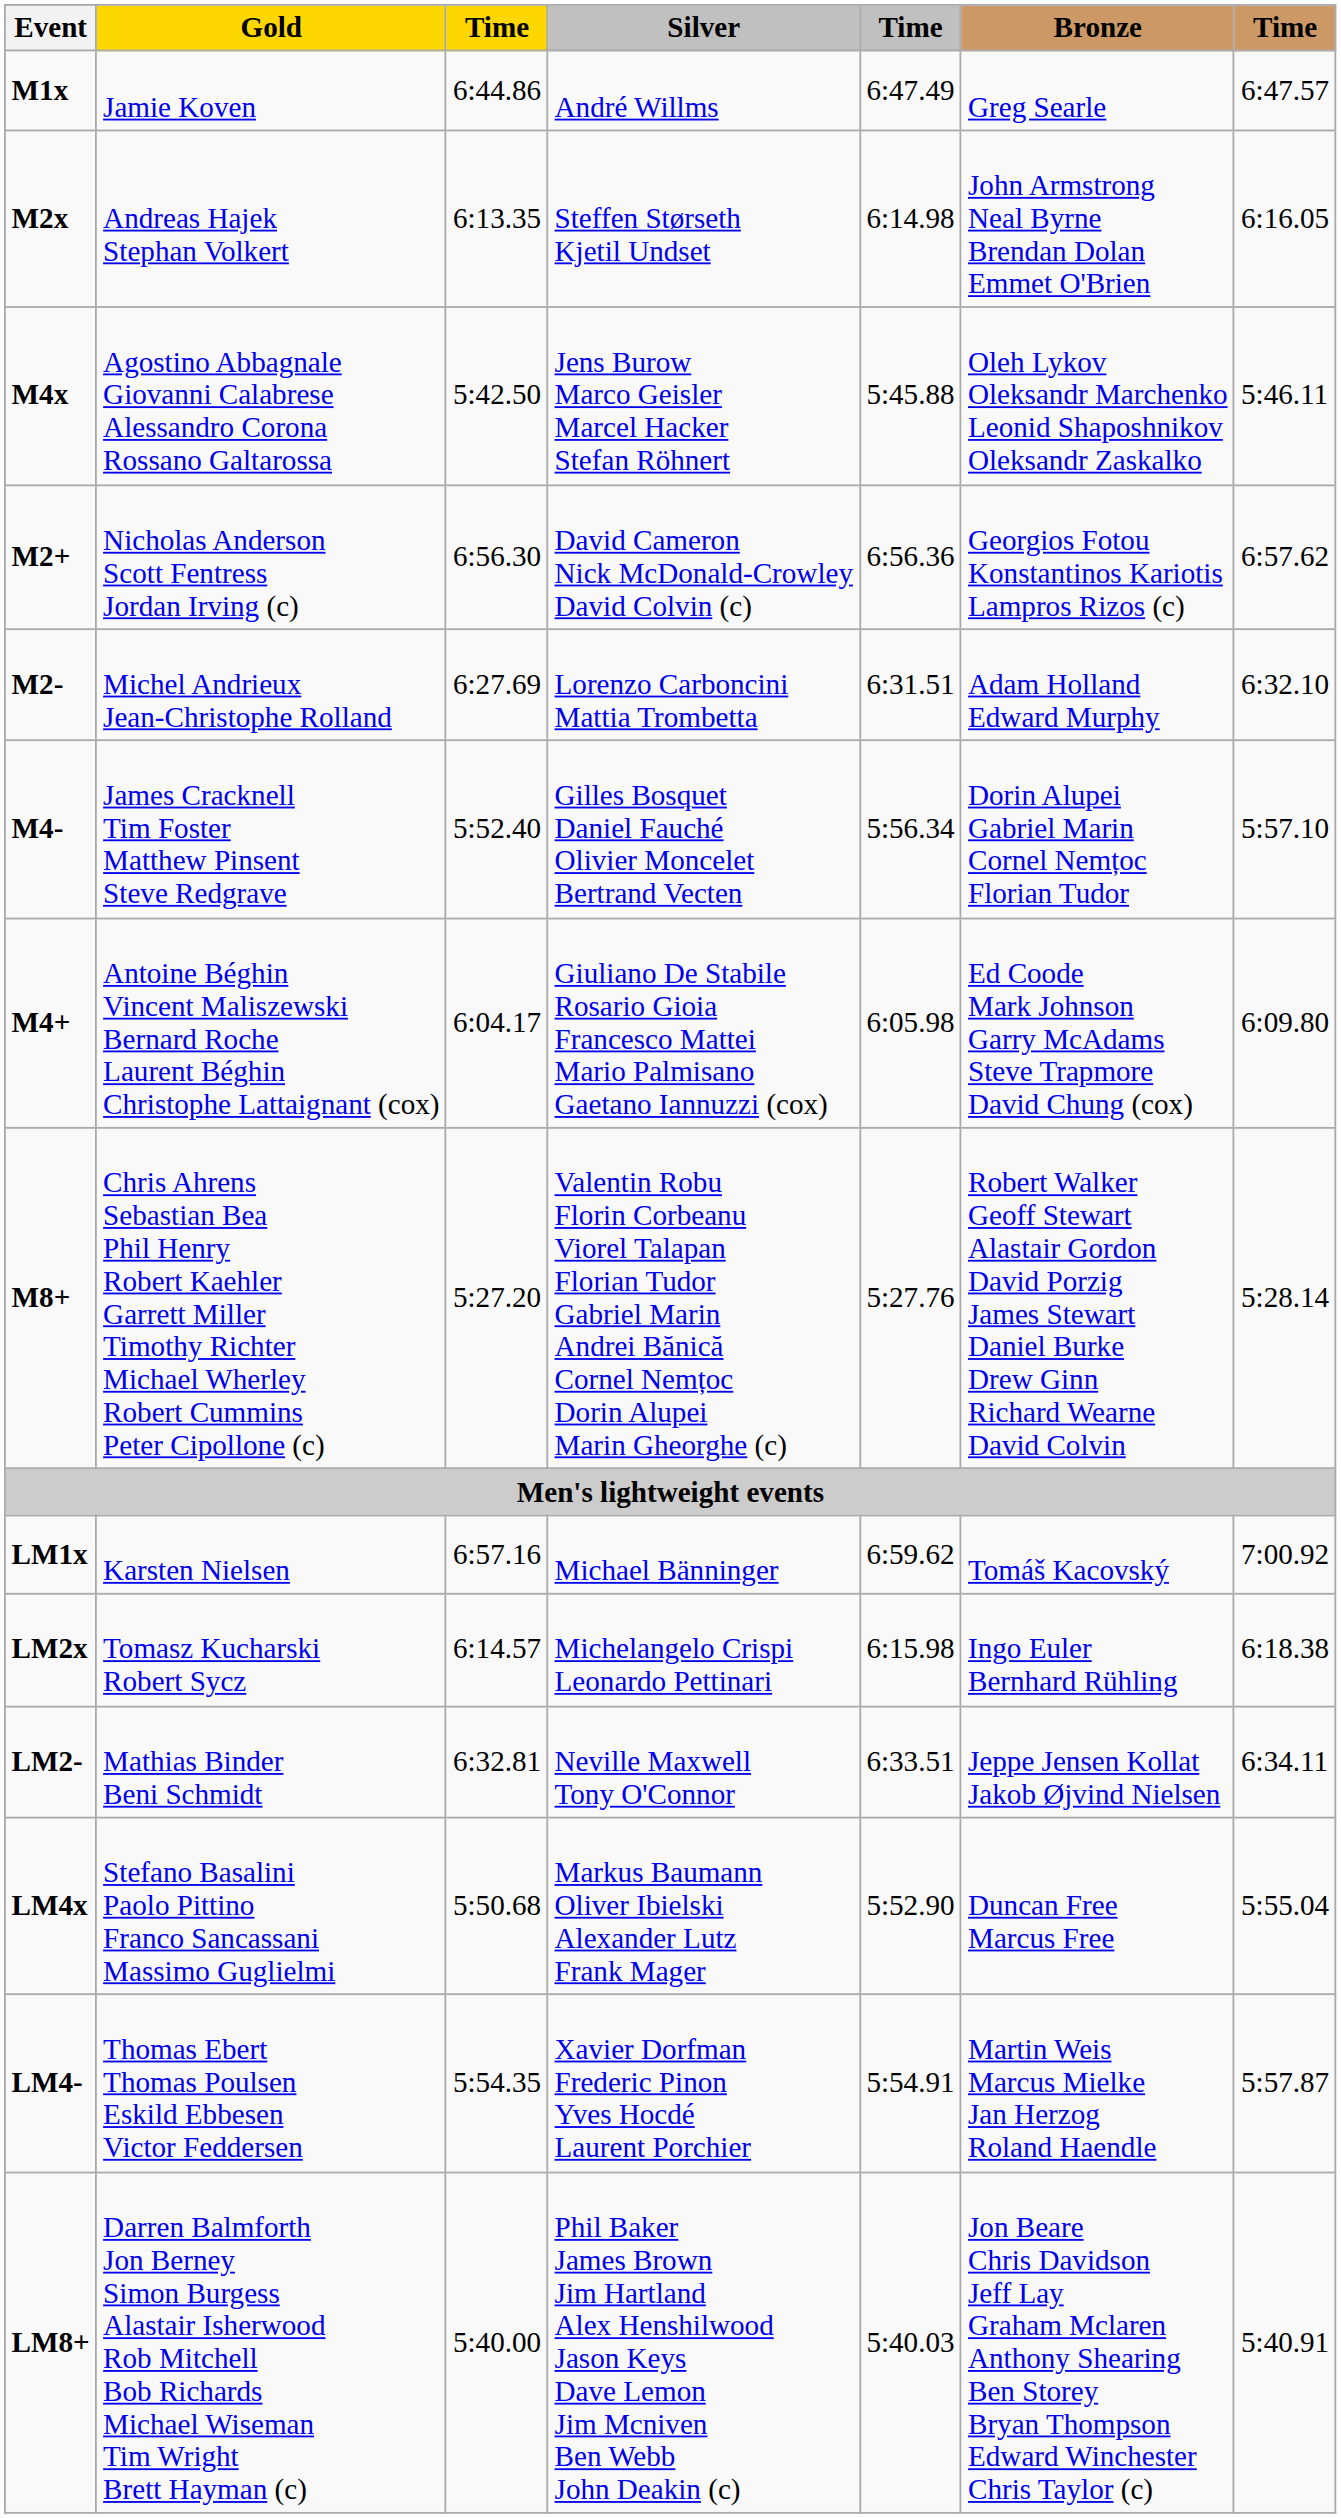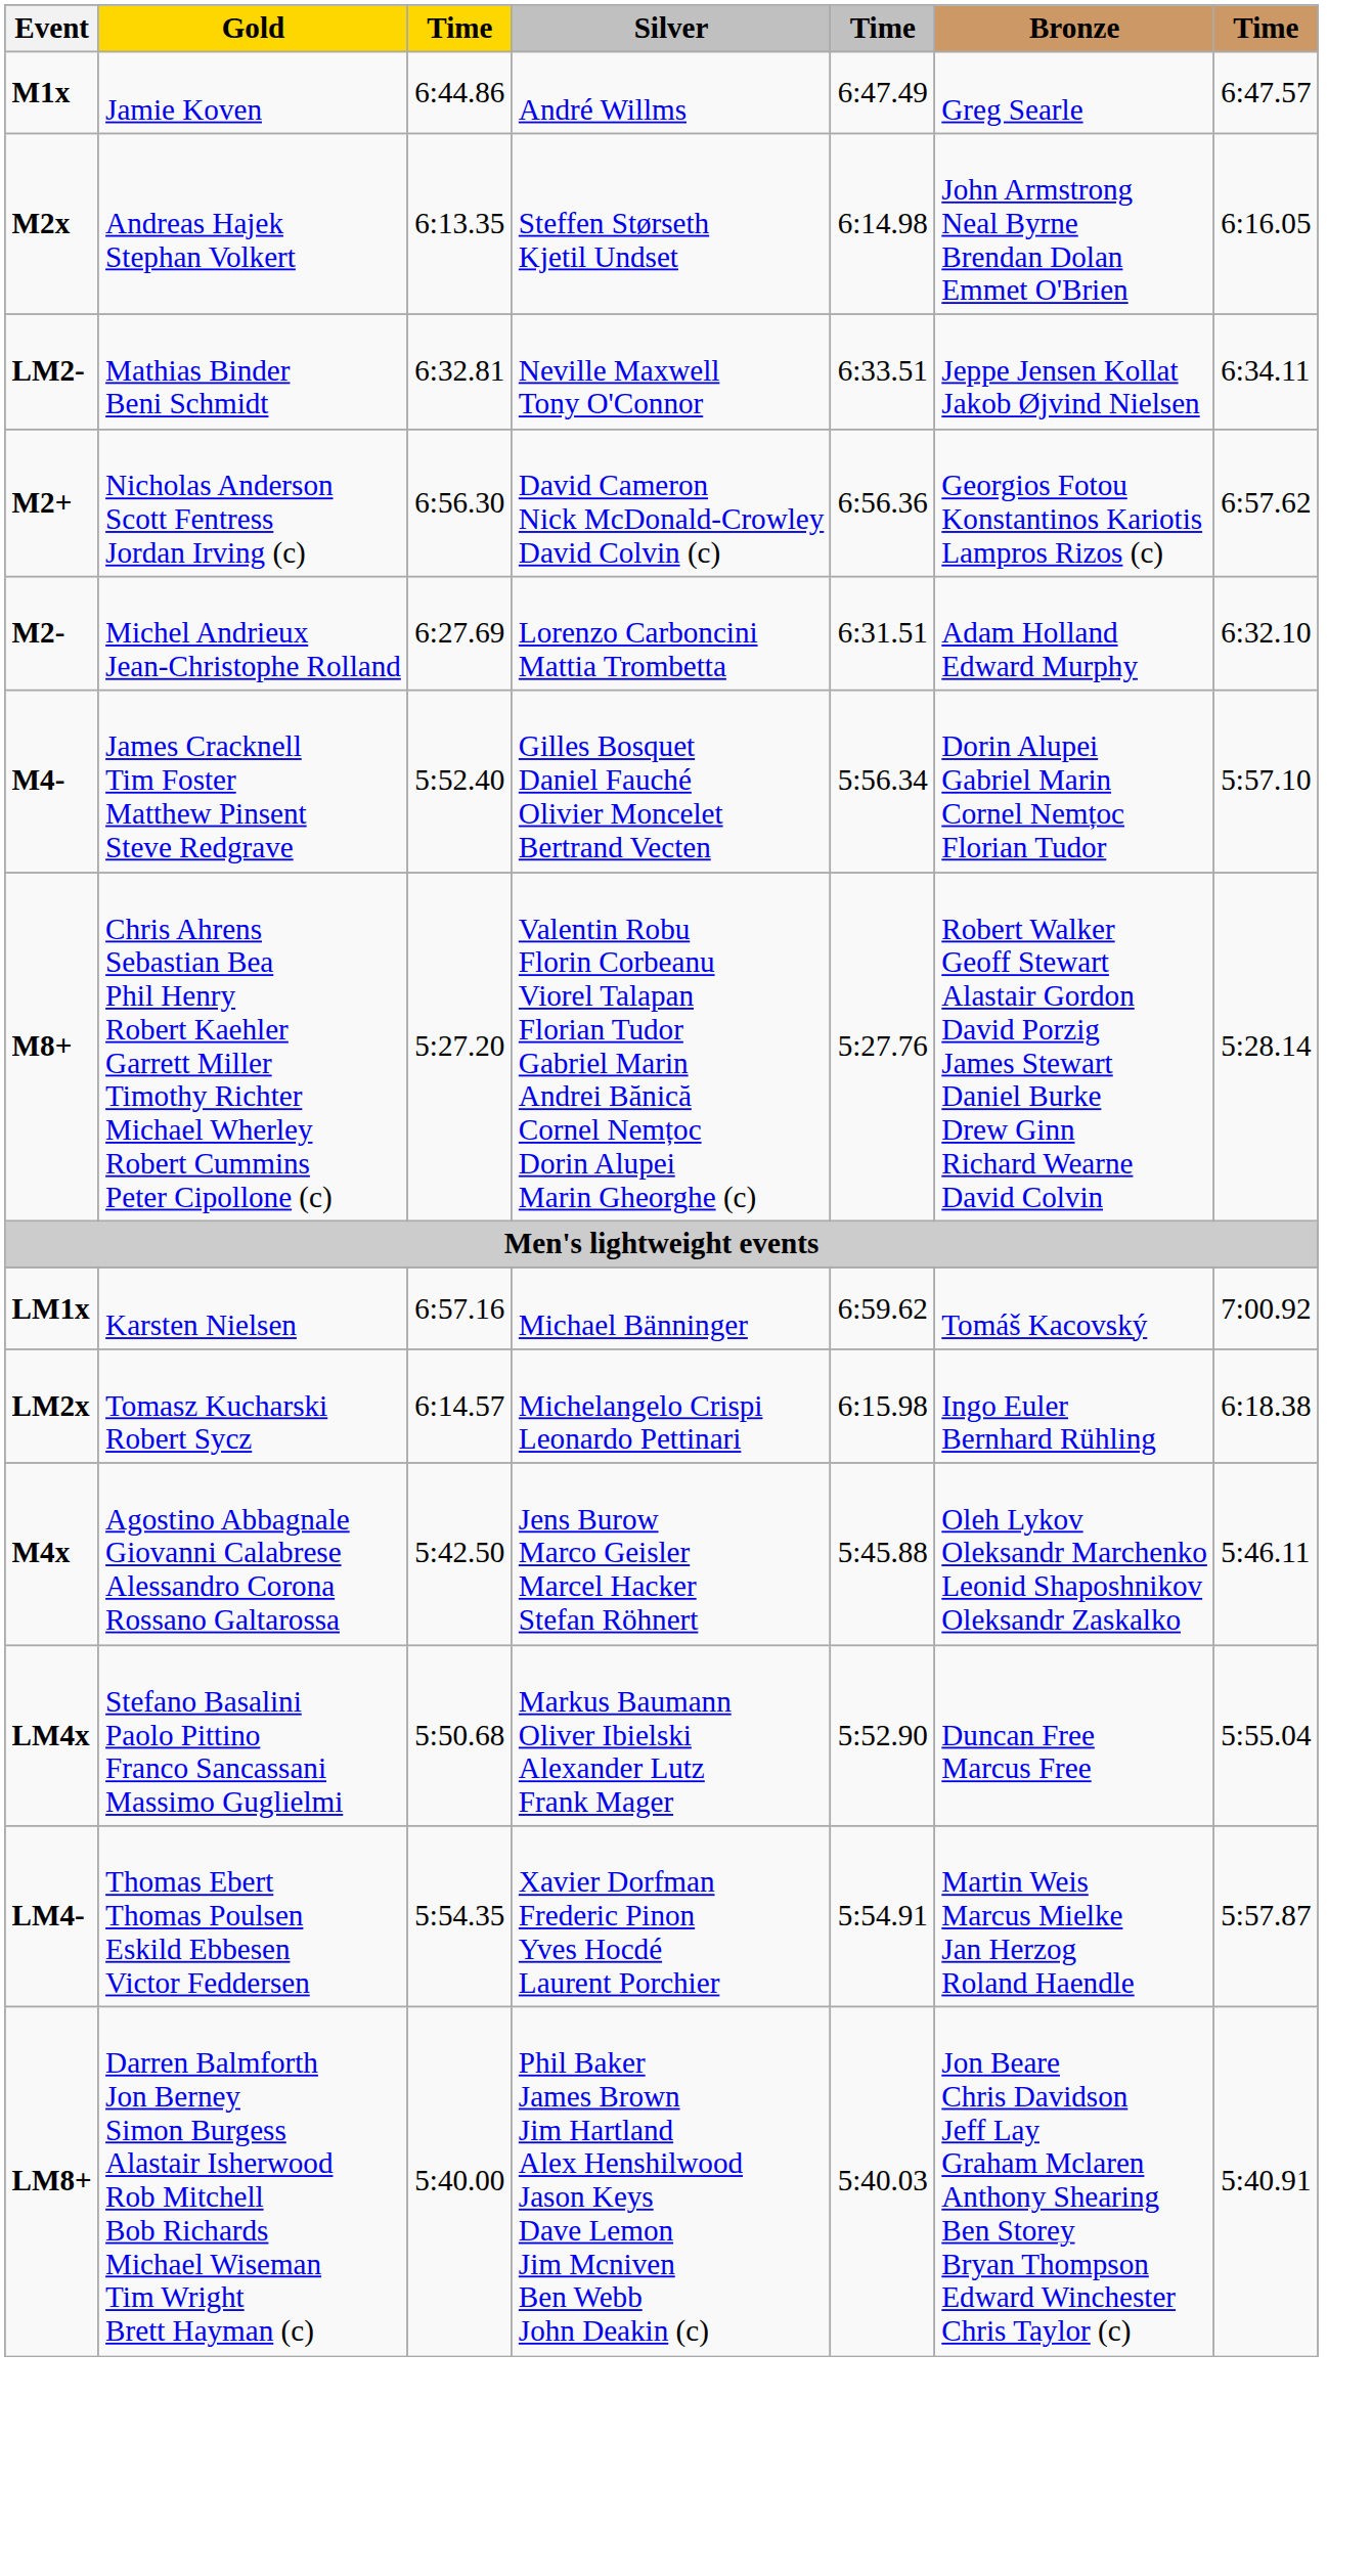 <table class="wikitable">
 <tr>
 <th>Event</th>
 <th style="text-align:center;background-color:gold;">Gold</th>
 <th style="text-align:center;background-color:gold;">Time</th>
 <th style="text-align:center;background-color:silver;">Silver</th>
 <th style="text-align:center;background-color:silver;">Time</th>
 <th style="text-align:center;background-color:#CC9966;">Bronze</th>
 <th style="text-align:center;background-color:#CC9966;">Time</th>
 </tr>
 <tr>
 <td><strong>M1x </strong></td>
 <td> <br><a href='#'>Jamie Koven</a></td>
 <td>6:44.86</td>
 <td><br><a href='#'>André Willms</a></td>
 <td>6:47.49</td>
 <td> <br><a href='#'>Greg Searle</a></td>
 <td>6:47.57</td>
 </tr>
 <tr>
 <td><strong>M2x </strong></td>
 <td> <br><a href='#'>Andreas Hajek</a><br><a href='#'>Stephan Volkert</a></td>
 <td>6:13.35</td>
 <td> <br><a href='#'>Steffen Størseth</a><br><a href='#'>Kjetil Undset</a></td>
 <td>6:14.98</td>
 <td> <br><a href='#'>John Armstrong</a><br><a href='#'>Neal Byrne</a><br><a href='#'>Brendan Dolan</a><br><a href='#'>Emmet O'Brien</a></td>
 <td>6:16.05</td>
 </tr>
 <tr>
-<td><strong>M4x </strong></td>
-<td> <br><a href='#'>Agostino Abbagnale</a><br><a href='#'>Giovanni Calabrese</a><br><a href='#'>Alessandro Corona</a><br><a href='#'>Rossano Galtarossa</a></td>
-<td>5:42.50</td>
-<td> <br><a href='#'>Jens Burow</a><br><a href='#'>Marco Geisler</a><br><a href='#'>Marcel Hacker</a><br><a href='#'>Stefan Röhnert</a></td>
-<td>5:45.88</td>
-<td> <br><a href='#'>Oleh Lykov</a><br><a href='#'>Oleksandr Marchenko</a><br><a href='#'>Leonid Shaposhnikov</a><br><a href='#'>Oleksandr Zaskalko</a></td>
-<td>5:46.11</td>
+<td><strong>LM2-</strong></td>
+<td> <br><a href='#'>Mathias Binder</a><br><a href='#'>Beni Schmidt</a></td>
+<td>6:32.81</td>
+<td> <br><a href='#'>Neville Maxwell</a><br><a href='#'>Tony O'Connor</a></td>
+<td>6:33.51</td>
+<td> <br><a href='#'>Jeppe Jensen Kollat</a><br><a href='#'>Jakob Øjvind Nielsen</a></td>
+<td>6:34.11</td>
 </tr>
 <tr>
 <td><strong>M2+</strong></td>
 <td> <br><a href='#'>Nicholas Anderson</a><br><a href='#'>Scott Fentress</a><br><a href='#'>Jordan Irving</a> (c)</td>
 <td>6:56.30</td>
 <td> <br><a href='#'>David Cameron</a><br><a href='#'>Nick McDonald-Crowley</a><br><a href='#'>David Colvin</a> (c)</td>
 <td>6:56.36</td>
 <td> <br><a href='#'>Georgios Fotou</a><br><a href='#'>Konstantinos Kariotis</a><br><a href='#'>Lampros Rizos</a> (c)</td>
 <td>6:57.62</td>
 </tr>
 <tr>
 <td><strong>M2-</strong></td>
 <td> <br><a href='#'>Michel Andrieux</a><br><a href='#'>Jean-Christophe Rolland</a></td>
 <td>6:27.69</td>
 <td> <br><a href='#'>Lorenzo Carboncini</a><br><a href='#'>Mattia Trombetta</a></td>
 <td>6:31.51</td>
 <td> <br><a href='#'>Adam Holland</a><br><a href='#'>Edward Murphy</a></td>
 <td>6:32.10</td>
 </tr>
 <tr>
 <td><strong>M4-</strong></td>
 <td><br>  <a href='#'>James Cracknell</a><br><a href='#'>Tim Foster</a><br><a href='#'>Matthew Pinsent</a><br><a href='#'>Steve Redgrave</a></td>
 <td>5:52.40</td>
 <td> <br>  <a href='#'>Gilles Bosquet</a><br><a href='#'>Daniel Fauché</a><br><a href='#'>Olivier Moncelet</a><br><a href='#'>Bertrand Vecten</a></td>
 <td>5:56.34</td>
 <td> <br> <a href='#'>Dorin Alupei</a><br><a href='#'>Gabriel Marin</a><br><a href='#'>Cornel Nemțoc</a><br><a href='#'>Florian Tudor</a></td>
 <td>5:57.10</td>
-</tr>
-<tr>
-<td><strong>M4+</strong></td>
-<td> <br> <a href='#'>Antoine Béghin</a> <br> <a href='#'>Vincent Maliszewski</a> <br> <a href='#'>Bernard Roche</a> <br> <a href='#'>Laurent Béghin</a> <br> <a href='#'>Christophe Lattaignant</a> (cox)</td>
-<td>6:04.17</td>
-<td> <br> <a href='#'>Giuliano De Stabile</a> <br> <a href='#'>Rosario Gioia</a> <br> <a href='#'>Francesco Mattei</a> <br> <a href='#'>Mario Palmisano</a> <br> <a href='#'>Gaetano Iannuzzi</a> (cox)</td>
-<td>6:05.98</td>
-<td> <br> <a href='#'>Ed Coode</a> <br> <a href='#'>Mark Johnson</a> <br> <a href='#'>Garry McAdams</a> <br> <a href='#'>Steve Trapmore</a> <br> <a href='#'>David Chung</a> (cox)</td>
-<td>6:09.80</td>
 </tr>
 <tr>
 <td><strong>M8+</strong></td>
 <td> <br><a href='#'>Chris Ahrens</a><br><a href='#'>Sebastian Bea</a><br><a href='#'>Phil Henry</a><br><a href='#'>Robert Kaehler</a><br><a href='#'>Garrett Miller</a><br><a href='#'>Timothy Richter</a><br><a href='#'>Michael Wherley</a><br><a href='#'>Robert Cummins</a><br><a href='#'>Peter Cipollone</a> (c)</td>
 <td>5:27.20</td>
 <td> <br><a href='#'>Valentin Robu</a><br><a href='#'>Florin Corbeanu</a><br><a href='#'>Viorel Talapan</a><br><a href='#'>Florian Tudor</a><br><a href='#'>Gabriel Marin</a><br><a href='#'>Andrei Bănică</a><br><a href='#'>Cornel Nemțoc</a><br><a href='#'>Dorin Alupei</a><br><a href='#'>Marin Gheorghe</a> (c)</td>
 <td>5:27.76</td>
 <td> <br><a href='#'>Robert Walker</a><br><a href='#'>Geoff Stewart</a><br><a href='#'>Alastair Gordon</a><br><a href='#'>David Porzig</a><br><a href='#'>James Stewart</a><br><a href='#'>Daniel Burke</a><br><a href='#'>Drew Ginn</a><br><a href='#'>Richard Wearne</a><br><a href='#'>David Colvin</a></td>
 <td>5:28.14</td>
 </tr>
 <tr>
 <th colspan="7" style="background-color:#CCC;">Men's lightweight events</th>
 </tr>
 <tr>
 <td><strong>LM1x </strong></td>
 <td> <br><a href='#'>Karsten Nielsen</a></td>
 <td>6:57.16</td>
 <td><br><a href='#'>Michael Bänninger</a></td>
 <td>6:59.62</td>
 <td> <br><a href='#'>Tomáš Kacovský</a></td>
 <td>7:00.92</td>
 </tr>
 <tr>
 <td><strong>LM2x </strong></td>
 <td> <br><a href='#'>Tomasz Kucharski</a><br><a href='#'>Robert Sycz</a></td>
 <td>6:14.57</td>
 <td> <br><a href='#'>Michelangelo Crispi</a><br><a href='#'>Leonardo Pettinari</a></td>
 <td>6:15.98</td>
 <td> <br><a href='#'>Ingo Euler</a><br><a href='#'>Bernhard Rühling</a></td>
 <td>6:18.38</td>
 </tr>
 <tr>
-<td><strong>LM2-</strong></td>
-<td> <br><a href='#'>Mathias Binder</a><br><a href='#'>Beni Schmidt</a></td>
-<td>6:32.81</td>
-<td> <br><a href='#'>Neville Maxwell</a><br><a href='#'>Tony O'Connor</a></td>
-<td>6:33.51</td>
-<td> <br><a href='#'>Jeppe Jensen Kollat</a><br><a href='#'>Jakob Øjvind Nielsen</a></td>
-<td>6:34.11</td>
+<td><strong>M4x </strong></td>
+<td> <br><a href='#'>Agostino Abbagnale</a><br><a href='#'>Giovanni Calabrese</a><br><a href='#'>Alessandro Corona</a><br><a href='#'>Rossano Galtarossa</a></td>
+<td>5:42.50</td>
+<td> <br><a href='#'>Jens Burow</a><br><a href='#'>Marco Geisler</a><br><a href='#'>Marcel Hacker</a><br><a href='#'>Stefan Röhnert</a></td>
+<td>5:45.88</td>
+<td> <br><a href='#'>Oleh Lykov</a><br><a href='#'>Oleksandr Marchenko</a><br><a href='#'>Leonid Shaposhnikov</a><br><a href='#'>Oleksandr Zaskalko</a></td>
+<td>5:46.11</td>
 </tr>
 <tr>
 <td><strong>LM4x </strong></td>
 <td> <br><a href='#'>Stefano Basalini</a><br><a href='#'>Paolo Pittino</a><br><a href='#'>Franco Sancassani</a><br><a href='#'>Massimo Guglielmi</a></td>
 <td>5:50.68</td>
 <td> <br><a href='#'>Markus Baumann</a><br><a href='#'>Oliver Ibielski</a><br><a href='#'>Alexander Lutz</a><br><a href='#'>Frank Mager</a></td>
 <td>5:52.90</td>
 <td> <br><a href='#'>Duncan Free</a><br><a href='#'>Marcus Free</a></td>
 <td>5:55.04</td>
 </tr>
 <tr>
 <td><strong>LM4- </strong></td>
 <td> <br><a href='#'>Thomas Ebert</a><br><a href='#'>Thomas Poulsen</a><br><a href='#'>Eskild Ebbesen</a><br><a href='#'>Victor Feddersen</a></td>
 <td>5:54.35</td>
 <td> <br><a href='#'>Xavier Dorfman</a><br><a href='#'>Frederic Pinon</a><br><a href='#'>Yves Hocdé</a><br><a href='#'>Laurent Porchier</a></td>
 <td>5:54.91</td>
 <td> <br><a href='#'>Martin Weis</a><br><a href='#'>Marcus Mielke</a><br><a href='#'>Jan Herzog</a><br><a href='#'>Roland Haendle</a></td>
 <td>5:57.87</td>
 </tr>
 <tr>
 <td><strong>LM8+</strong></td>
 <td> <br><a href='#'>Darren Balmforth</a><br><a href='#'>Jon Berney</a><br><a href='#'>Simon Burgess</a><br><a href='#'>Alastair Isherwood</a><br><a href='#'>Rob Mitchell</a><br><a href='#'>Bob Richards</a><br><a href='#'>Michael Wiseman</a><br><a href='#'>Tim Wright</a><br><a href='#'>Brett Hayman</a> (c)</td>
 <td>5:40.00</td>
 <td> <br><a href='#'>Phil Baker</a><br><a href='#'>James Brown</a><br><a href='#'>Jim Hartland</a><br><a href='#'>Alex Henshilwood</a><br><a href='#'>Jason Keys</a><br><a href='#'>Dave Lemon</a><br><a href='#'>Jim Mcniven</a><br><a href='#'>Ben Webb</a><br><a href='#'>John Deakin</a> (c)</td>
 <td>5:40.03</td>
 <td> <br><a href='#'>Jon Beare</a><br><a href='#'>Chris Davidson</a><br><a href='#'>Jeff Lay</a><br><a href='#'>Graham Mclaren</a><br><a href='#'>Anthony Shearing</a><br><a href='#'>Ben Storey</a><br><a href='#'>Bryan Thompson</a><br><a href='#'>Edward Winchester</a><br><a href='#'>Chris Taylor</a> (c)</td>
 <td>5:40.91</td>
 </tr>
 </table>
